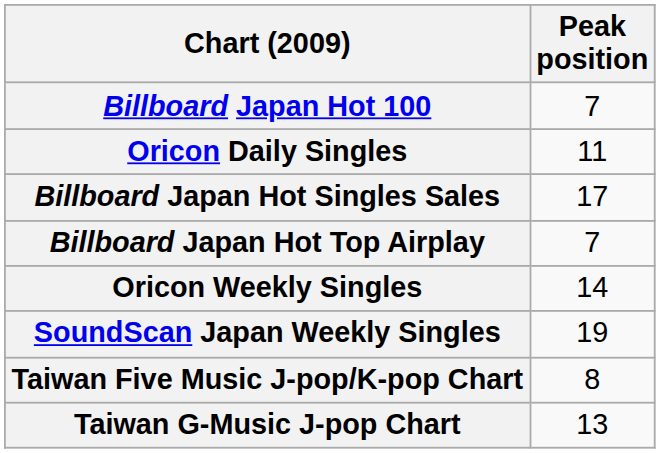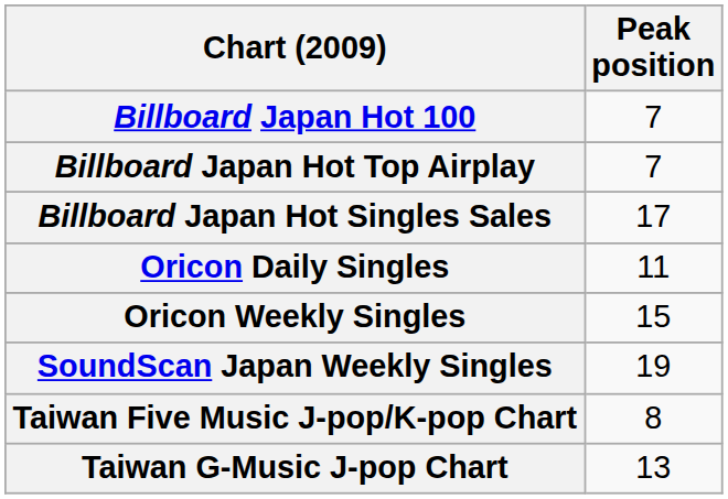 <table class="wikitable sortable plainrowheaders">
 <tr>
 <th scope="col">Chart (2009)</th>
 <th scope="col">Peak<br>position</th>
 </tr>
 <tr>
 <th scope="row"><em><a href='#'>Billboard</a></em> <a href='#'>Japan Hot 100</a></th>
 <td align="center">7</td>
 </tr>
 <tr>
-<th scope="row"><a href='#'>Oricon</a> Daily Singles</th>
-<td align="center">11</td>
+<th scope="row"><em>Billboard</em> Japan Hot Top Airplay</th>
+<td align="center">7</td>
 </tr>
 <tr>
 <th scope="row"><em>Billboard</em> Japan Hot Singles Sales</th>
 <td align="center">17</td>
 </tr>
 <tr>
-<th scope="row"><em>Billboard</em> Japan Hot Top Airplay</th>
-<td align="center">7</td>
+<th scope="row"><a href='#'>Oricon</a> Daily Singles</th>
+<td align="center">11</td>
 </tr>
 <tr>
 <th scope="row">Oricon Weekly Singles</th>
-<td align="center">14</td>
+<td align="center">15</td>
 </tr>
 <tr>
 <th scope="row"><a href='#'>SoundScan</a> Japan Weekly Singles</th>
 <td align="center">19</td>
 </tr>
 <tr>
 <th scope="row" align="left">Taiwan Five Music J-pop/K-pop Chart</th>
 <td align="center">8</td>
 </tr>
 <tr>
 <th scope="row" align="left">Taiwan G-Music J-pop Chart</th>
 <td align="center">13</td>
 </tr>
 </table>
